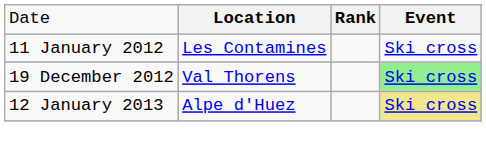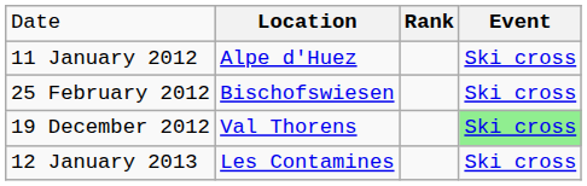 <table class="wikitable sortable" style="font-size:90%" style="text-align:center">
 <tr>
 <td>Date</td>
 <th>Location</th>
 <th>Rank</th>
 <th>Event</th>
 </tr>
 <tr>
 <td>11 January 2012</td>
-<td><a href='#'>Les Contamines</a></td>
+<td><a href='#'>Alpe d'Huez</a></td>
+<td></td>
+<td><a href='#'>Ski cross</a></td>
+</tr>
+<tr>
+<td>25 February 2012</td>
+<td><a href='#'>Bischofswiesen</a></td>
 <td></td>
 <td><a href='#'>Ski cross</a></td>
 </tr>
 <tr>
 <td>19 December 2012</td>
 <td><a href='#'>Val Thorens</a></td>
 <td></td>
 <td style="background: lightgreen;"><a href='#'>Ski cross</a></td>
 </tr>
 <tr>
 <td>12 January 2013</td>
-<td><a href='#'>Alpe d'Huez</a></td>
+<td><a href='#'>Les Contamines</a></td>
 <td></td>
-<td style="background: khaki;"><a href='#'>Ski cross</a></td>
+<td><a href='#'>Ski cross</a></td>
 </tr>
 </table>
